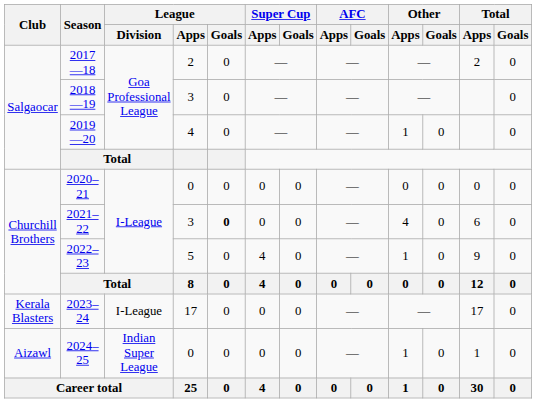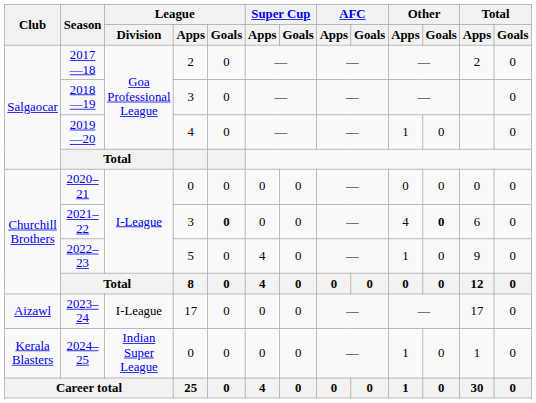 <table class="wikitable" style="text-align:center">
 <tr>
 <th rowspan="2">Club</th>
 <th rowspan="2">Season</th>
 <th colspan="3">League</th>
 <th colspan="2"><a href='#'>Super Cup</a></th>
 <th colspan="2"><a href='#'>AFC</a></th>
 <th colspan="2">Other</th>
 <th colspan="2">Total</th>
 </tr>
 <tr>
 <th>Division</th>
 <th>Apps</th>
 <th>Goals</th>
 <th>Apps</th>
 <th>Goals</th>
 <th>Apps</th>
 <th>Goals</th>
 <th>Apps</th>
 <th>Goals</th>
 <th>Apps</th>
 <th>Goals</th>
 </tr>
 <tr>
 <td rowspan="4"><a href='#'>Salgaocar</a></td>
 <td><a href='#'>2017—18</a></td>
 <td rowspan="3"><a href='#'>Goa Professional League</a></td>
 <td>2</td>
 <td>0</td>
 <td colspan="2">—</td>
 <td colspan="2">—</td>
 <td colspan="2">—</td>
 <td>2</td>
 <td>0</td>
 </tr>
 <tr>
 <td><a href='#'>2018—19</a></td>
 <td>3</td>
 <td>0</td>
 <td colspan="2">—</td>
 <td colspan="2">—</td>
 <td colspan="2">—</td>
 <td></td>
 <td>0</td>
 </tr>
 <tr>
 <td><a href='#'>2019—20</a></td>
 <td>4</td>
 <td>0</td>
 <td colspan="2">—</td>
 <td colspan="2">—</td>
 <td>1</td>
 <td>0</td>
 <td></td>
 <td>0</td>
 </tr>
 <tr>
 <th colspan="2">Total</th>
 <th></th>
 <th></th>
 </tr>
 <tr>
 <td rowspan="4"><a href='#'>Churchill Brothers</a></td>
 <td><a href='#'>2020–21</a></td>
 <td rowspan="3"><a href='#'>I-League</a></td>
 <td>0</td>
 <td>0</td>
 <td>0</td>
 <td>0</td>
 <td colspan="2">—</td>
 <td>0</td>
 <td>0</td>
 <td>0</td>
 <td>0</td>
 </tr>
 <tr>
 <td><a href='#'>2021–22</a></td>
 <td>3</td>
 <td><strong>0</strong></td>
 <td>0</td>
 <td>0</td>
 <td colspan="2">—</td>
 <td>4</td>
-<td>0</td>
+<td><strong>0</strong></td>
 <td>6</td>
 <td>0</td>
 </tr>
 <tr>
 <td><a href='#'>2022–23</a></td>
 <td>5</td>
 <td>0</td>
 <td>4</td>
 <td>0</td>
 <td colspan="2">—</td>
 <td>1</td>
 <td>0</td>
 <td>9</td>
 <td>0</td>
 </tr>
 <tr>
 <th colspan="2">Total</th>
 <th>8</th>
 <th>0</th>
 <th>4</th>
 <th>0</th>
 <th>0</th>
 <th>0</th>
 <th>0</th>
 <th>0</th>
 <th>12</th>
 <th>0</th>
 </tr>
 <tr>
-<td><a href='#'>Kerala Blasters</a></td>
+<td><a href='#'>Aizawl</a></td>
 <td><a href='#'>2023–24</a></td>
 <td>I-League</td>
 <td>17</td>
 <td>0</td>
 <td>0</td>
 <td>0</td>
 <td colspan="2">—</td>
 <td colspan="2">—</td>
 <td>17</td>
 <td>0</td>
 </tr>
 <tr>
-<td><a href='#'>Aizawl</a></td>
+<td><a href='#'>Kerala Blasters</a></td>
 <td><a href='#'>2024–25</a></td>
 <td><a href='#'>Indian Super League</a></td>
 <td>0</td>
 <td>0</td>
 <td>0</td>
 <td>0</td>
 <td colspan="2">—</td>
 <td>1</td>
 <td>0</td>
 <td>1</td>
 <td>0</td>
 </tr>
 <tr>
 <th colspan="3">Career total</th>
 <th>25</th>
 <th>0</th>
 <th>4</th>
 <th>0</th>
 <th>0</th>
 <th>0</th>
 <th>1</th>
 <th>0</th>
 <th>30</th>
 <th>0</th>
 </tr>
 </table>
